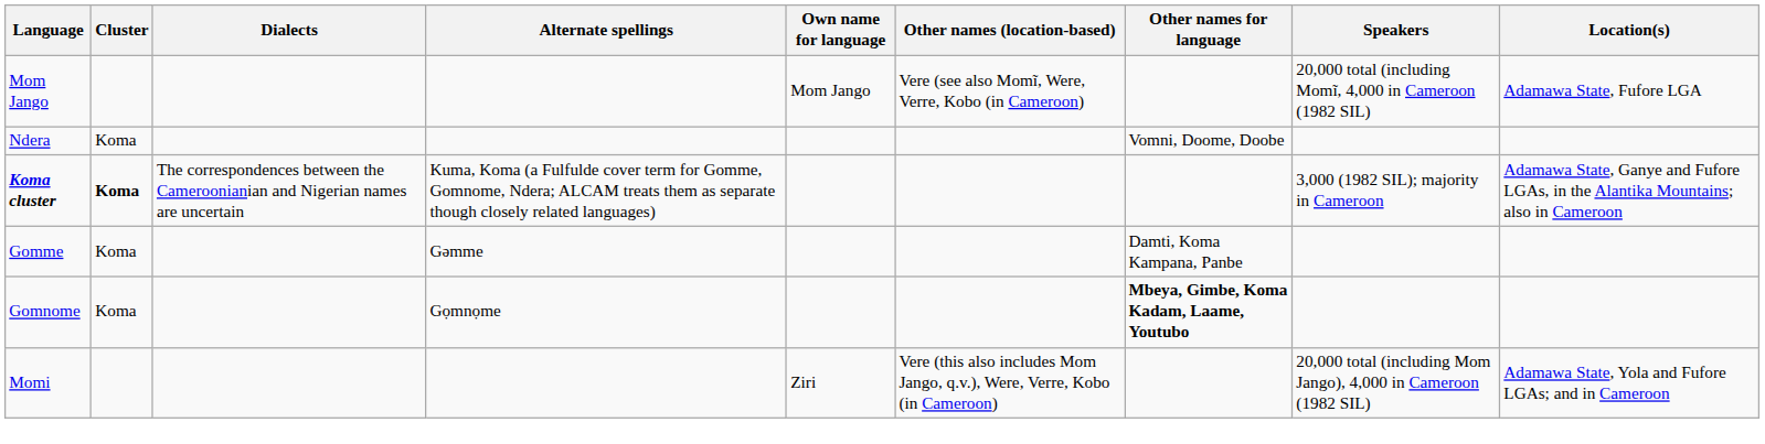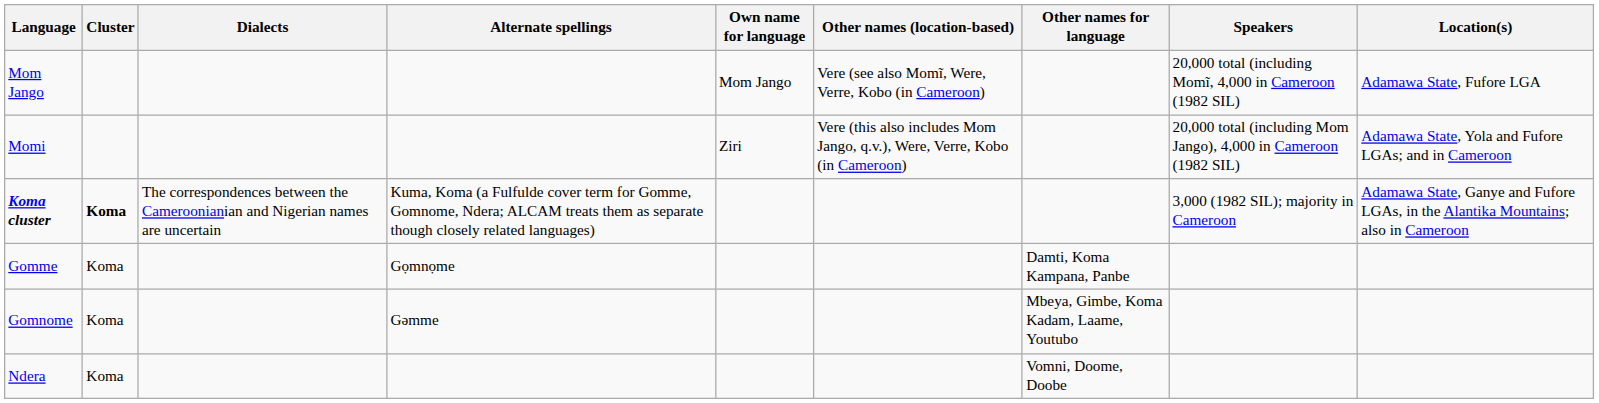 <table class="wikitable sortable" | style="font-size: 75%;" |>
 <tr>
 <th>Language</th>
 <th>Cluster</th>
 <th>Dialects</th>
 <th>Alternate spellings</th>
 <th>Own name for language</th>
 <th>Other names (location-based)</th>
 <th>Other names for language</th>
 <th>Speakers</th>
 <th>Location(s)</th>
 </tr>
 <tr>
 <td><a href='#'>Mom Jango</a></td>
 <td></td>
 <td></td>
 <td></td>
 <td>Mom Jango</td>
 <td>Vere (see also Momĩ, Were, Verre, Kobo (in <a href='#'>Cameroon</a>)</td>
 <td></td>
 <td>20,000 total (including Momĩ, 4,000 in <a href='#'>Cameroon</a> (1982 SIL)</td>
 <td><a href='#'>Adamawa State</a>, Fufore LGA</td>
 </tr>
 <tr>
-<td><a href='#'>Ndera</a></td>
-<td>Koma</td>
+<td><a href='#'>Momi</a></td>
 <td></td>
 <td></td>
 <td></td>
+<td>Ziri</td>
+<td>Vere (this also includes Mom Jango, q.v.), Were, Verre, Kobo (in <a href='#'>Cameroon</a>)</td>
 <td></td>
-<td>Vomni, Doome, Doobe</td>
-<td></td>
-<td></td>
+<td>20,000 total (including Mom Jango), 4,000 in <a href='#'>Cameroon</a> (1982 SIL)</td>
+<td><a href='#'>Adamawa State</a>, Yola and Fufore LGAs; and in <a href='#'>Cameroon</a></td>
 </tr>
 <tr>
 <td><strong><em><a href='#'>Koma</a> cluster</em></strong></td>
 <td><strong>Koma</strong></td>
 <td>The correspondences between the <a href='#'>Cameroonian</a>ian and Nigerian names are uncertain</td>
 <td>Kuma, Koma (a Fulfulde cover term for Gomme, Gomnome, Ndera; ALCAM treats them as separate though closely related languages)</td>
 <td></td>
 <td></td>
 <td></td>
 <td>3,000 (1982 SIL); majority in <a href='#'>Cameroon</a></td>
 <td><a href='#'>Adamawa State</a>, Ganye and Fufore LGAs, in the <a href='#'>Alantika Mountains</a>; also in <a href='#'>Cameroon</a></td>
 </tr>
 <tr>
 <td><a href='#'>Gomme</a></td>
 <td>Koma</td>
 <td></td>
-<td>Gәmme</td>
+<td>Gọmnọme</td>
 <td></td>
 <td></td>
 <td>Damti, Koma Kampana, Panbe</td>
 <td></td>
 <td></td>
 </tr>
 <tr>
 <td><a href='#'>Gomnome</a></td>
 <td>Koma</td>
 <td></td>
-<td>Gọmnọme</td>
+<td>Gәmme</td>
 <td></td>
 <td></td>
-<td><strong>Mbeya, Gimbe, Koma Kadam, Laame, Youtubo</strong></td>
+<td>Mbeya, Gimbe, Koma Kadam, Laame, Youtubo</td>
 <td></td>
 <td></td>
 </tr>
 <tr>
-<td><a href='#'>Momi</a></td>
+<td><a href='#'>Ndera</a></td>
+<td>Koma</td>
 <td></td>
 <td></td>
 <td></td>
-<td>Ziri</td>
-<td>Vere (this also includes Mom Jango, q.v.), Were, Verre, Kobo (in <a href='#'>Cameroon</a>)</td>
 <td></td>
-<td>20,000 total (including Mom Jango), 4,000 in <a href='#'>Cameroon</a> (1982 SIL)</td>
-<td><a href='#'>Adamawa State</a>, Yola and Fufore LGAs; and in <a href='#'>Cameroon</a></td>
+<td>Vomni, Doome, Doobe</td>
+<td></td>
+<td></td>
 </tr>
 </table>
